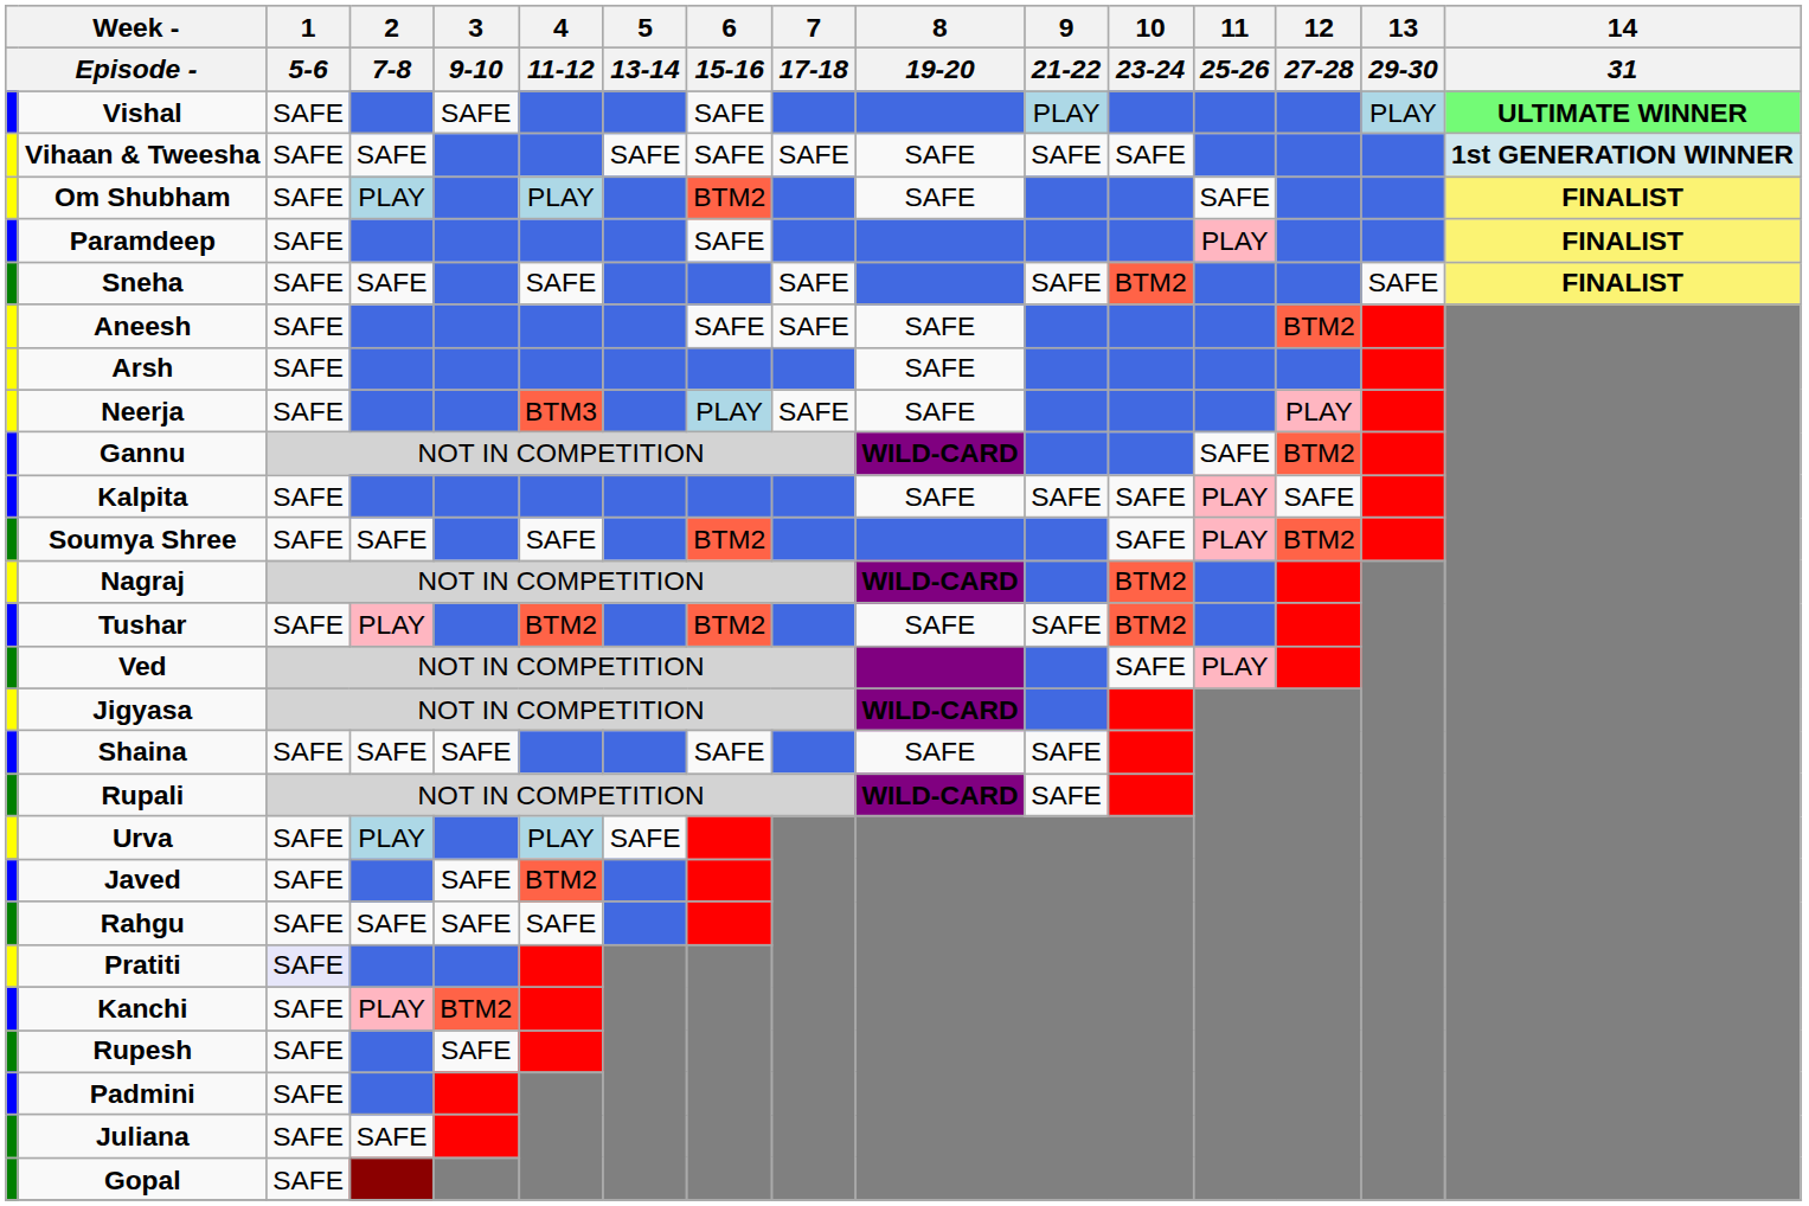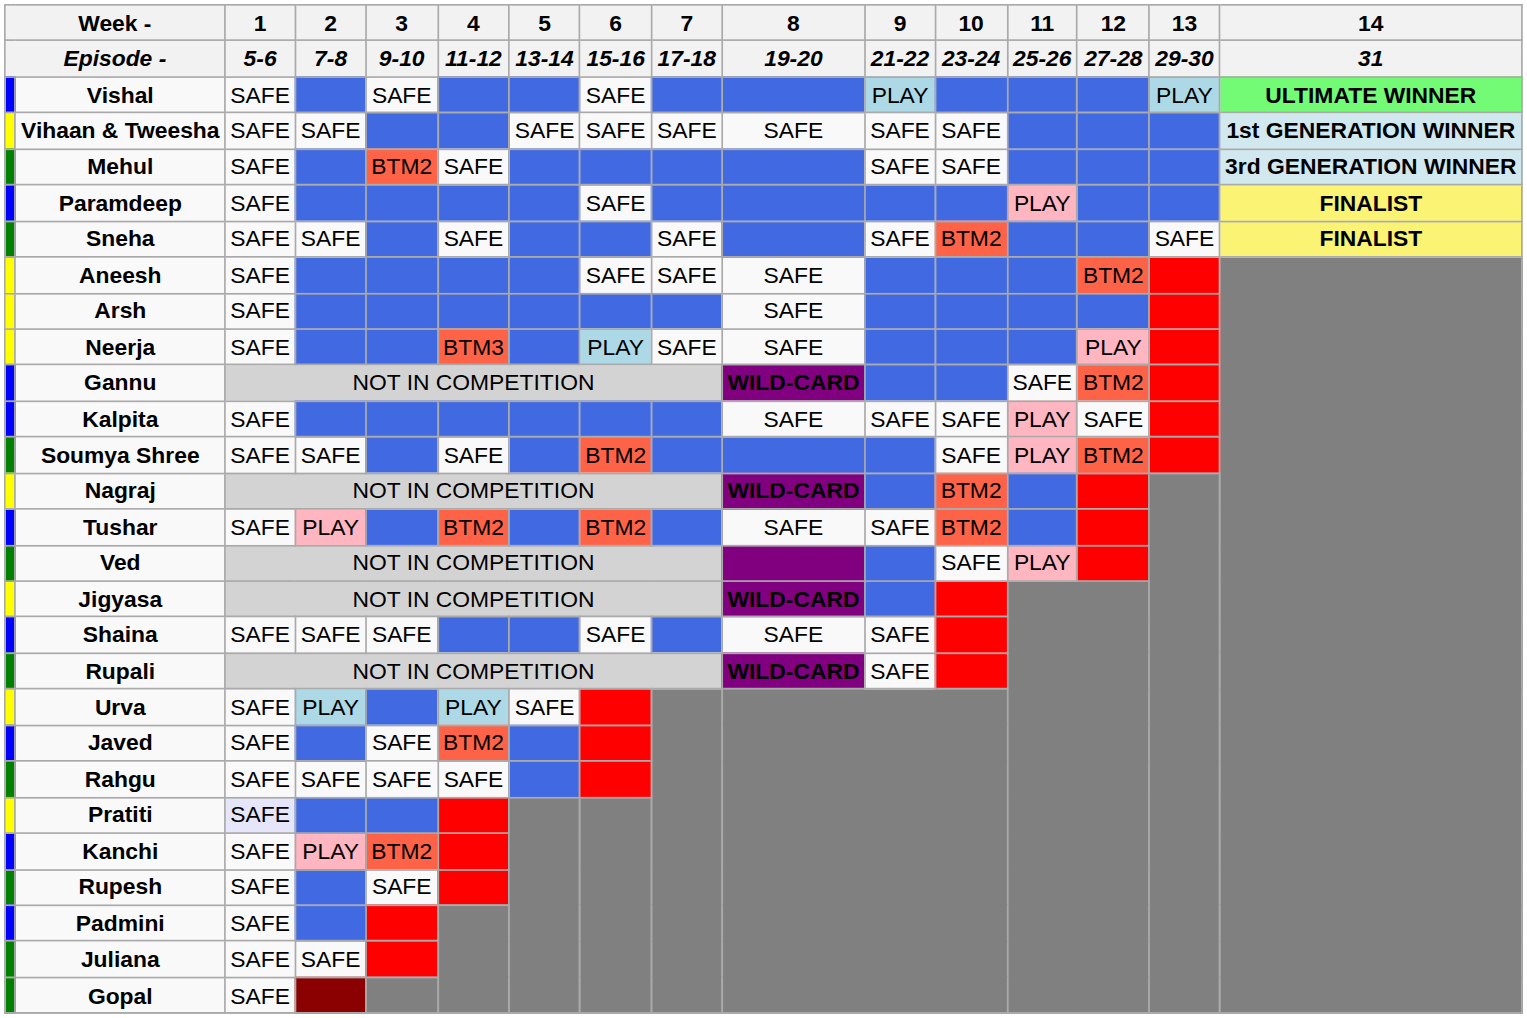 <table class="wikitable" border="2" style="text-align:center; font-size:85%">
 <tr>
 <th colspan="2">Week -</th>
 <th>1</th>
 <th>2</th>
 <th>3</th>
 <th>4</th>
 <th>5</th>
 <th>6</th>
 <th>7</th>
 <th>8</th>
 <th>9</th>
 <th>10</th>
 <th>11</th>
 <th>12</th>
 <th>13</th>
 <th>14</th>
 </tr>
 <tr>
 <th colspan="2"><em>Episode -</em></th>
 <th><em>5-6</em></th>
 <th><em>7-8</em></th>
 <th><em>9-10</em></th>
 <th><em>11-12</em></th>
 <th><em>13-14</em></th>
 <th><em>15-16</em></th>
 <th><em>17-18</em></th>
 <th><em>19-20</em></th>
 <th><em>21-22</em></th>
 <th><em>23-24</em></th>
 <th><em>25-26</em></th>
 <th><em>27-28</em></th>
 <th><em>29-30</em></th>
 <th><em>31</em></th>
 </tr>
 <tr>
 <td bgcolor="blue"></td>
 <td><strong>Vishal</strong></td>
 <td>SAFE</td>
 <td bgcolor="royalblue"><strong></strong></td>
 <td>SAFE</td>
 <td bgcolor="royalblue"><strong></strong></td>
 <td bgcolor="royalblue"><strong></strong></td>
 <td>SAFE</td>
 <td bgcolor="royalblue"><strong></strong></td>
 <td bgcolor="royalblue"><strong></strong></td>
 <td bgcolor="lightblue">PLAY</td>
 <td bgcolor="royalblue"><strong></strong></td>
 <td bgcolor="royalblue"><strong></strong></td>
 <td bgcolor="royalblue"><strong></strong></td>
 <td bgcolor="lightblue">PLAY</td>
 <td style="background:#73FB76;"><strong>ULTIMATE WINNER</strong></td>
 </tr>
 <tr>
 <td bgcolor="yellow"></td>
 <td><strong>Vihaan & Tweesha</strong></td>
 <td>SAFE</td>
 <td>SAFE</td>
 <td bgcolor="royalblue"><strong></strong></td>
 <td bgcolor="royalblue"><strong></strong></td>
 <td>SAFE</td>
 <td>SAFE</td>
 <td>SAFE</td>
 <td>SAFE</td>
 <td>SAFE</td>
 <td>SAFE</td>
 <td bgcolor="royalblue"><strong></strong></td>
 <td bgcolor="royalblue"><strong></strong></td>
 <td bgcolor="royalblue"><strong></strong></td>
 <td style="background:#D1E8EF;"><strong>1st GENERATION WINNER</strong></td>
 </tr>
 <tr>
-<td bgcolor="yellow"></td>
-<td><strong>Om Shubham</strong></td>
+<td bgcolor="green"></td>
+<td><strong>Mehul</strong></td>
 <td>SAFE</td>
-<td bgcolor="lightblue">PLAY</td>
-<td bgcolor="royalblue"><strong></strong></td>
-<td bgcolor="lightblue">PLAY</td>
 <td bgcolor="royalblue"><strong></strong></td>
 <td bgcolor="tomato">BTM2</td>
-<td bgcolor="royalblue"><strong></strong></td>
 <td>SAFE</td>
 <td bgcolor="royalblue"><strong></strong></td>
 <td bgcolor="royalblue"><strong></strong></td>
+<td bgcolor="royalblue"><strong></strong></td>
+<td bgcolor="royalblue"><strong></strong></td>
+<td>SAFE</td>
 <td>SAFE</td>
 <td bgcolor="royalblue"><strong></strong></td>
 <td bgcolor="royalblue"><strong></strong></td>
-<td style="background:#fbf373;"><strong>FINALIST</strong></td>
+<td bgcolor="royalblue"><strong></strong></td>
+<td style="background:#D1E8EF;"><strong>3rd GENERATION WINNER</strong></td>
 </tr>
 <tr>
 <td bgcolor="blue"></td>
 <td><strong>Paramdeep</strong></td>
 <td>SAFE</td>
 <td bgcolor="royalblue"><strong></strong></td>
 <td bgcolor="royalblue"><strong></strong></td>
 <td bgcolor="royalblue"><strong></strong></td>
 <td bgcolor="royalblue"><strong></strong></td>
 <td>SAFE</td>
 <td bgcolor="royalblue"><strong></strong></td>
 <td bgcolor="royalblue"><strong></strong></td>
 <td bgcolor="royalblue"><strong></strong></td>
 <td bgcolor="royalblue"><strong></strong></td>
 <td bgcolor="lightpink">PLAY</td>
 <td bgcolor="royalblue"><strong></strong></td>
 <td bgcolor="royalblue"><strong></strong></td>
 <td style="background:#fbf373;"><strong>FINALIST</strong></td>
 </tr>
 <tr>
 <td bgcolor="green"></td>
 <td><strong>Sneha</strong></td>
 <td>SAFE</td>
 <td>SAFE</td>
 <td bgcolor="royalblue"><strong></strong></td>
 <td>SAFE</td>
 <td bgcolor="royalblue"><strong></strong></td>
 <td bgcolor="royalblue"><strong></strong></td>
 <td>SAFE</td>
 <td bgcolor="royalblue"><strong></strong></td>
 <td>SAFE</td>
 <td bgcolor="tomato">BTM2</td>
 <td bgcolor="royalblue"><strong></strong></td>
 <td bgcolor="royalblue"><strong></strong></td>
 <td>SAFE</td>
 <td style="background:#fbf373;"><strong>FINALIST</strong></td>
 </tr>
 <tr>
 <td bgcolor="yellow"></td>
 <td><strong>Aneesh</strong></td>
 <td>SAFE</td>
 <td bgcolor="royalblue"><strong></strong></td>
 <td bgcolor="royalblue"><strong></strong></td>
 <td bgcolor="royalblue"><strong></strong></td>
 <td bgcolor="royalblue"><strong></strong></td>
 <td>SAFE</td>
 <td>SAFE</td>
 <td>SAFE</td>
 <td bgcolor="royalblue"><strong></strong></td>
 <td bgcolor="royalblue"><strong></strong></td>
 <td bgcolor="royalblue"><strong></strong></td>
 <td bgcolor="tomato">BTM2</td>
 <td bgcolor="red"></td>
 <td rowspan="21" Bgcolor=grey></td>
 </tr>
 <tr>
 <td bgcolor="yellow"></td>
 <td><strong>Arsh</strong></td>
 <td>SAFE</td>
 <td bgcolor="royalblue"><strong></strong></td>
 <td bgcolor="royalblue"><strong></strong></td>
 <td bgcolor="royalblue"><strong></strong></td>
 <td bgcolor="royalblue"><strong></strong></td>
 <td bgcolor="royalblue"><strong></strong></td>
 <td bgcolor="royalblue"><strong></strong></td>
 <td>SAFE</td>
 <td bgcolor="royalblue"><strong></strong></td>
 <td bgcolor="royalblue"><strong></strong></td>
 <td bgcolor="royalblue"><strong></strong></td>
 <td bgcolor="royalblue"><strong></strong></td>
 <td bgcolor="red"></td>
 </tr>
 <tr>
 <td bgcolor="yellow"></td>
 <td><strong>Neerja</strong></td>
 <td>SAFE</td>
 <td bgcolor="royalblue"><strong></strong></td>
 <td bgcolor="royalblue"><strong></strong></td>
 <td bgcolor="tomato">BTM3</td>
 <td bgcolor="royalblue"><strong></strong></td>
 <td bgcolor="lightblue">PLAY</td>
 <td>SAFE</td>
 <td>SAFE</td>
 <td bgcolor="royalblue"><strong></strong></td>
 <td bgcolor="royalblue"><strong></strong></td>
 <td bgcolor="royalblue"><strong></strong></td>
 <td bgcolor="lightpink">PLAY</td>
 <td bgcolor="red"></td>
 </tr>
 <tr>
 <td bgcolor="blue"></td>
 <td><strong>Gannu</strong></td>
 <td colspan="7" bgcolor="lightgray">NOT IN COMPETITION</td>
 <td bgcolor="purple"><span><strong>WILD-CARD</strong></span></td>
 <td bgcolor="royalblue"><strong></strong></td>
 <td bgcolor="royalblue"><strong></strong></td>
 <td>SAFE</td>
 <td bgcolor="tomato">BTM2</td>
 <td bgcolor="red"></td>
 </tr>
 <tr>
 <td bgcolor="blue"></td>
 <td><strong>Kalpita</strong></td>
 <td>SAFE</td>
 <td bgcolor="royalblue"><strong></strong></td>
 <td bgcolor="royalblue"><strong></strong></td>
 <td bgcolor="royalblue"><strong></strong></td>
 <td bgcolor="royalblue"><strong></strong></td>
 <td bgcolor="royalblue"><strong></strong></td>
 <td bgcolor="royalblue"><strong></strong></td>
 <td>SAFE</td>
 <td>SAFE</td>
 <td>SAFE</td>
 <td bgcolor="lightpink">PLAY</td>
 <td>SAFE</td>
 <td bgcolor="red"></td>
 </tr>
 <tr>
 <td bgcolor="green"></td>
 <td><strong>Soumya Shree</strong></td>
 <td>SAFE</td>
 <td>SAFE</td>
 <td bgcolor="royalblue"><strong></strong></td>
 <td>SAFE</td>
 <td bgcolor="royalblue"><strong></strong></td>
 <td bgcolor="tomato">BTM2</td>
 <td bgcolor="royalblue"><strong></strong></td>
 <td bgcolor="royalblue"><strong></strong></td>
 <td bgcolor="royalblue"><strong></strong></td>
 <td>SAFE</td>
 <td bgcolor="lightpink">PLAY</td>
 <td bgcolor="tomato">BTM2</td>
 <td bgcolor="red"></td>
 </tr>
 <tr>
 <td bgcolor="yellow"></td>
 <td><strong>Nagraj</strong></td>
 <td colspan="7" bgcolor="lightgray">NOT IN COMPETITION</td>
 <td bgcolor="purple"><span><strong>WILD-CARD</strong></span></td>
 <td bgcolor="royalblue"><strong></strong></td>
 <td bgcolor="tomato">BTM2</td>
 <td bgcolor="royalblue"><strong></strong></td>
 <td bgcolor="red"></td>
 <td rowspan="15" Bgcolor=grey></td>
 </tr>
 <tr>
 <td bgcolor="blue"></td>
 <td><strong>Tushar</strong></td>
 <td>SAFE</td>
 <td bgcolor="lightpink">PLAY</td>
 <td bgcolor="royalblue"><strong></strong></td>
 <td bgcolor="tomato">BTM2</td>
 <td bgcolor="royalblue"><strong></strong></td>
 <td bgcolor="tomato">BTM2</td>
 <td bgcolor="royalblue"><strong></strong></td>
 <td>SAFE</td>
 <td>SAFE</td>
 <td bgcolor="tomato">BTM2</td>
 <td bgcolor="royalblue"><strong></strong></td>
 <td bgcolor="red"></td>
 </tr>
 <tr>
 <td bgcolor="green"></td>
 <td><strong>Ved</strong></td>
 <td colspan="7" bgcolor="lightgray">NOT IN COMPETITION</td>
 <td bgcolor="purple"></td>
 <td bgcolor="royalblue"><strong></strong></td>
 <td>SAFE</td>
 <td bgcolor="lightpink">PLAY</td>
 <td bgcolor="red"></td>
 </tr>
 <tr>
 <td bgcolor="yellow"></td>
 <td><strong>Jigyasa</strong></td>
 <td colspan="7" bgcolor="lightgray">NOT IN COMPETITION</td>
 <td bgcolor="purple"><span><strong>WILD-CARD</strong></span></td>
 <td bgcolor="royalblue"><strong></strong></td>
 <td bgcolor="red"></td>
 <td colspan="2" rowspan="12" Bgcolor=grey></td>
 </tr>
 <tr>
 <td bgcolor="blue"></td>
 <td><strong>Shaina</strong></td>
 <td>SAFE</td>
 <td>SAFE</td>
 <td>SAFE</td>
 <td bgcolor="royalblue"><strong></strong></td>
 <td bgcolor="royalblue"><strong></strong></td>
 <td>SAFE</td>
 <td bgcolor="royalblue"><strong></strong></td>
 <td>SAFE</td>
 <td>SAFE</td>
 <td bgcolor="red"></td>
 </tr>
 <tr>
 <td bgcolor="green"></td>
 <td><strong>Rupali</strong></td>
 <td colspan="7" bgcolor="lightgray">NOT IN COMPETITION</td>
 <td bgcolor="purple"><span><strong>WILD-CARD</strong></span></td>
 <td>SAFE</td>
 <td bgcolor="red"></td>
 </tr>
 <tr>
 <td bgcolor="yellow"></td>
 <td><strong>Urva</strong></td>
 <td>SAFE</td>
 <td bgcolor="lightblue">PLAY</td>
 <td bgcolor="royalblue"><strong></strong></td>
 <td bgcolor="lightblue">PLAY</td>
 <td>SAFE</td>
 <td bgcolor="red"></td>
 <td rowspan="9" Bgcolor=grey></td>
 <td colspan="3" rowspan="9" Bgcolor=grey></td>
 </tr>
 <tr>
 <td bgcolor="blue"></td>
 <td><strong>Javed</strong></td>
 <td>SAFE</td>
 <td bgcolor="royalblue"><strong></strong></td>
 <td>SAFE</td>
 <td bgcolor="tomato">BTM2</td>
 <td bgcolor="royalblue"><strong></strong></td>
 <td bgcolor="red"></td>
 </tr>
 <tr>
 <td bgcolor="green"></td>
 <td><strong>Rahgu</strong></td>
 <td>SAFE</td>
 <td>SAFE</td>
 <td>SAFE</td>
 <td>SAFE</td>
 <td bgcolor="royalblue"><strong></strong></td>
 <td bgcolor="red"></td>
 </tr>
 <tr>
 <td bgcolor="yellow"></td>
 <td><strong>Pratiti</strong></td>
 <td style="background: lavender;">SAFE</td>
 <td bgcolor="royalblue"><strong></strong></td>
 <td bgcolor="royalblue"><strong></strong></td>
 <td bgcolor="red"></td>
 <td rowspan="6" Bgcolor=grey></td>
 <td rowspan="6" Bgcolor=grey></td>
 </tr>
 <tr>
 <td bgcolor="blue"></td>
 <td><strong>Kanchi</strong></td>
 <td>SAFE</td>
 <td bgcolor="lightpink">PLAY</td>
 <td bgcolor="tomato">BTM2</td>
 <td bgcolor="red"></td>
 </tr>
 <tr>
 <td bgcolor="green"></td>
 <td><strong>Rupesh</strong></td>
 <td>SAFE</td>
 <td bgcolor="royalblue"><strong></strong></td>
 <td>SAFE</td>
 <td bgcolor="red"></td>
 </tr>
 <tr>
 <td bgcolor="blue"></td>
 <td><strong>Padmini</strong></td>
 <td>SAFE</td>
 <td bgcolor="royalblue"><strong></strong></td>
 <td bgcolor="red"></td>
 <td rowspan="3" Bgcolor=grey></td>
 </tr>
 <tr>
 <td bgcolor="green"></td>
 <td><strong>Juliana</strong></td>
 <td>SAFE</td>
 <td>SAFE</td>
 <td bgcolor="red"></td>
 </tr>
 <tr>
 <td bgcolor="green"></td>
 <td><strong>Gopal</strong></td>
 <td>SAFE</td>
 <td bgcolor="darkred"><strong></strong></td>
 <td Bgcolor=grey></td>
 </tr>
 <tr>
 </tr>
 </table>
